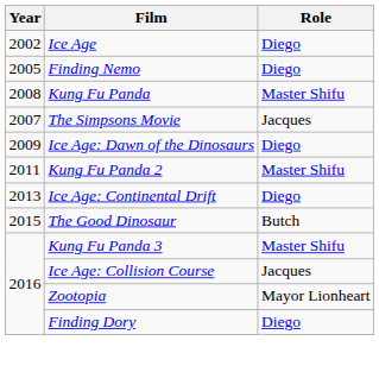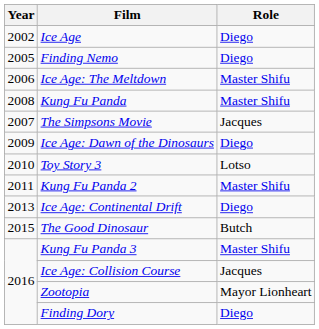 <table class="wikitable">
 <tr>
 <th>Year</th>
 <th>Film</th>
 <th>Role</th>
 </tr>
 <tr>
 <td>2002</td>
 <td><em><a href='#'>Ice Age</a></em></td>
 <td><a href='#'>Diego</a></td>
 </tr>
 <tr>
 <td>2005</td>
 <td><em><a href='#'>Finding Nemo</a></em></td>
 <td><a href='#'>Diego</a></td>
 </tr>
 <tr>
+<td>2006</td>
+<td><em><a href='#'>Ice Age: The Meltdown</a></em></td>
+<td><a href='#'>Master Shifu</a></td>
+</tr>
+<tr>
 <td>2008</td>
 <td><em><a href='#'>Kung Fu Panda</a></em></td>
 <td><a href='#'>Master Shifu</a></td>
 </tr>
 <tr>
 <td>2007</td>
 <td><em><a href='#'>The Simpsons Movie</a></em></td>
 <td>Jacques</td>
 </tr>
 <tr>
 <td>2009</td>
 <td><em><a href='#'>Ice Age: Dawn of the Dinosaurs</a></em></td>
 <td><a href='#'>Diego</a></td>
+</tr>
+<tr>
+<td>2010</td>
+<td><em><a href='#'>Toy Story 3</a></em></td>
+<td>Lotso</td>
 </tr>
 <tr>
 <td>2011</td>
 <td><em><a href='#'>Kung Fu Panda 2</a></em></td>
 <td><a href='#'>Master Shifu</a></td>
 </tr>
 <tr>
 <td>2013</td>
 <td><em><a href='#'>Ice Age: Continental Drift</a></em></td>
 <td><a href='#'>Diego</a></td>
 </tr>
 <tr>
 <td>2015</td>
 <td><em><a href='#'>The Good Dinosaur</a></em></td>
 <td>Butch</td>
 </tr>
 <tr>
 <td rowspan="4">2016</td>
 <td><em><a href='#'>Kung Fu Panda 3</a></em></td>
 <td><a href='#'>Master Shifu</a></td>
 </tr>
 <tr>
 <td><em><a href='#'>Ice Age: Collision Course</a></em></td>
 <td>Jacques</td>
 </tr>
 <tr>
 <td><em><a href='#'>Zootopia</a></em></td>
 <td>Mayor Lionheart</td>
 </tr>
 <tr>
 <td><em><a href='#'>Finding Dory</a></em></td>
 <td><a href='#'>Diego</a></td>
 </tr>
 </table>
